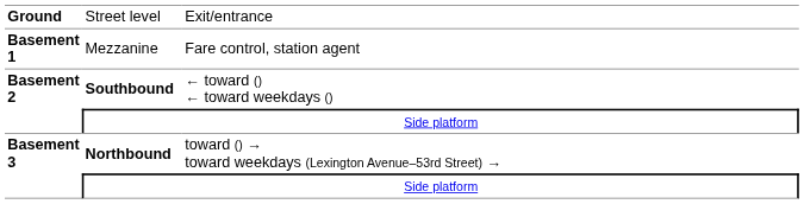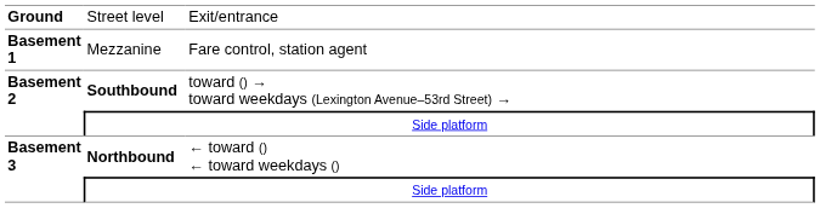 <table table border=0 cellspacing=0 cellpadding=3>
 <tr>
 <td style="border-top:solid 1px gray;" width=50><strong>Ground</strong></td>
 <td style="border-top:solid 1px gray;" width=100>Street level</td>
 <td style="border-top:solid 1px gray;" width=650>Exit/entrance</td>
 </tr>
 <tr>
 <td style="border-top:solid 1px gray;"><strong>Basement 1</strong></td>
 <td style="border-top:solid 1px gray;">Mezzanine</td>
 <td style="border-top:solid 1px gray;">Fare control, station agent</td>
 </tr>
 <tr>
 <td style="border-top:solid 1px gray;" rowspan=2 valign=top><strong>Basement 2</strong></td>
 <td style="border-top:solid 1px gray;"><strong>Southbound</strong></td>
-<td style="border-top:solid 1px gray;">←  toward  <small>()</small><br>←  toward  weekdays <small>()</small></td>
+<td style="border-top:solid 1px gray;">  toward  <small>()</small> →<br>  toward  weekdays <small>(Lexington Avenue–53rd Street)</small> →</td>
 </tr>
 <tr>
 <td style="border-top:solid 2px black;border-right:solid 2px black;border-left:solid 2px black;text-align:center;" colspan=2><small><a href='#'>Side platform</a></small></td>
 </tr>
 <tr>
 <td style="border-top:solid 1px gray;border-bottom:solid 1px gray;" rowspan=2 valign=top><strong>Basement 3</strong></td>
 <td style="border-top:solid 1px gray;"><strong>Northbound</strong></td>
-<td style="border-top:solid 1px gray;">  toward  <small>()</small> →<br>  toward  weekdays <small>(Lexington Avenue–53rd Street)</small> →</td>
+<td style="border-top:solid 1px gray;">←  toward  <small>()</small><br>←  toward  weekdays <small>()</small></td>
 </tr>
 <tr>
 <td style="border-bottom:solid 1px gray;border-top:solid 2px black;border-right:solid 2px black;border-left:solid 2px black;text-align:center;" colspan=2><small><a href='#'>Side platform</a></small></td>
 </tr>
 </table>
